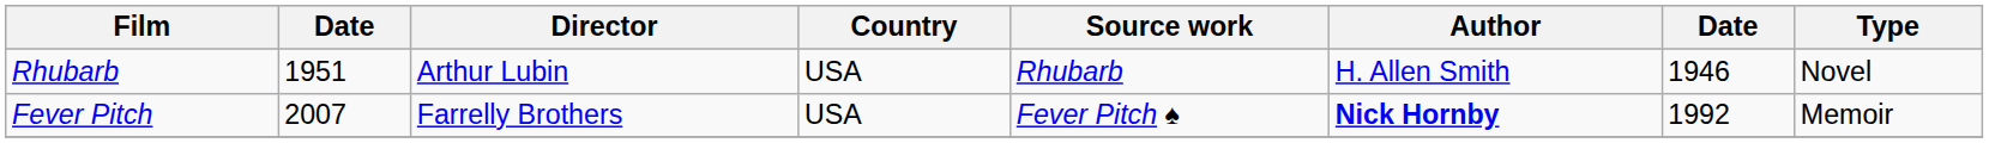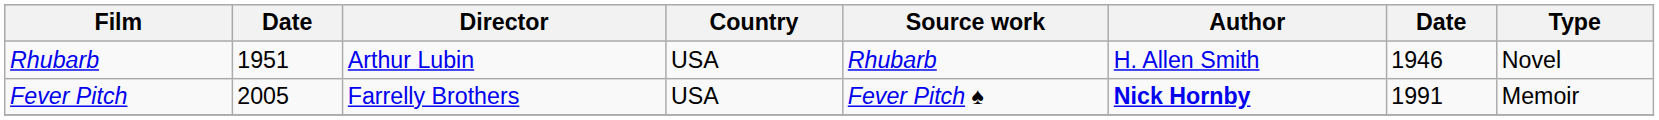 <table class="wikitable" style=width:90%>
 <tr style="background:#CCCCCC;">
 <th>Film</th>
 <th>Date</th>
 <th>Director</th>
 <th>Country</th>
 <th>Source work</th>
 <th>Author</th>
 <th>Date</th>
 <th>Type</th>
 </tr>
 <tr>
 <td><em><a href='#'>Rhubarb</a></em></td>
 <td>1951</td>
 <td><a href='#'>Arthur Lubin</a></td>
 <td>USA</td>
 <td><em><a href='#'>Rhubarb</a></em></td>
 <td><a href='#'>H. Allen Smith</a></td>
 <td>1946</td>
 <td>Novel</td>
 </tr>
 <tr>
 <td><em><a href='#'>Fever Pitch</a></em></td>
-<td>2007</td>
+<td>2005</td>
 <td><a href='#'>Farrelly Brothers</a></td>
 <td>USA</td>
 <td><em><a href='#'>Fever Pitch</a></em> ♠</td>
 <td><strong><a href='#'>Nick Hornby</a></strong></td>
-<td>1992</td>
+<td>1991</td>
 <td>Memoir</td>
 </tr>
 <tr>
 </tr>
 </table>
